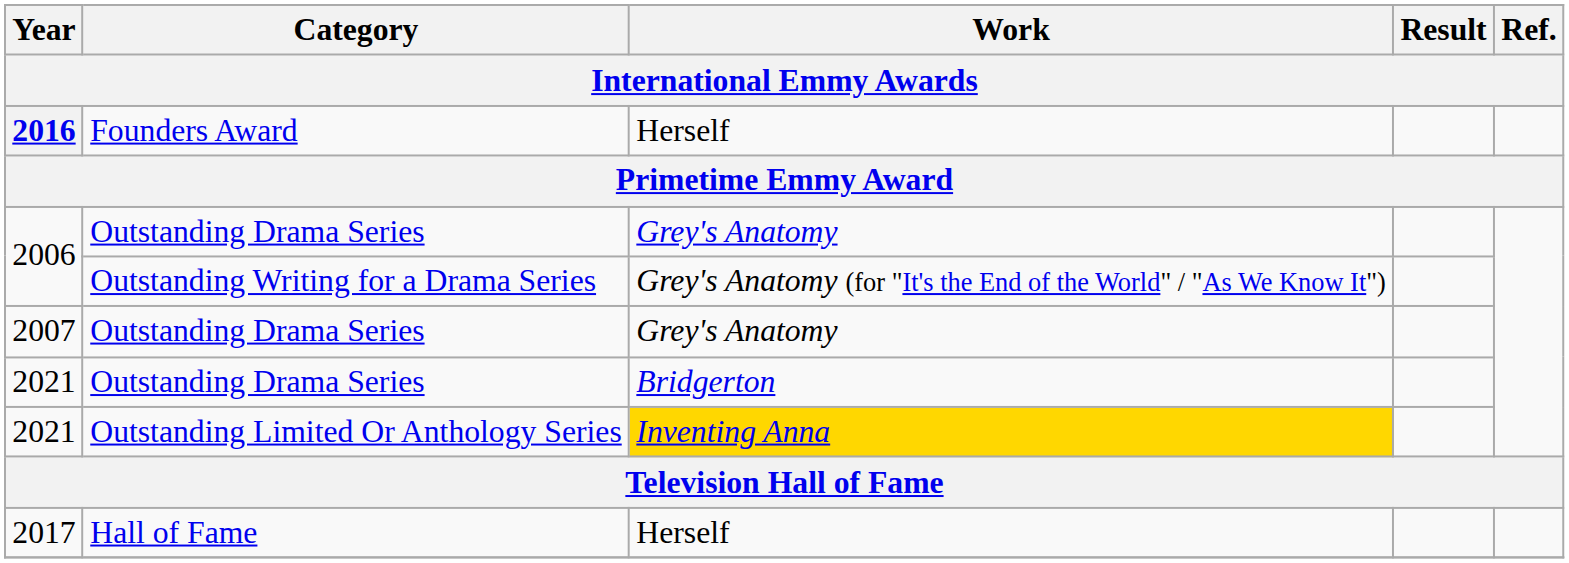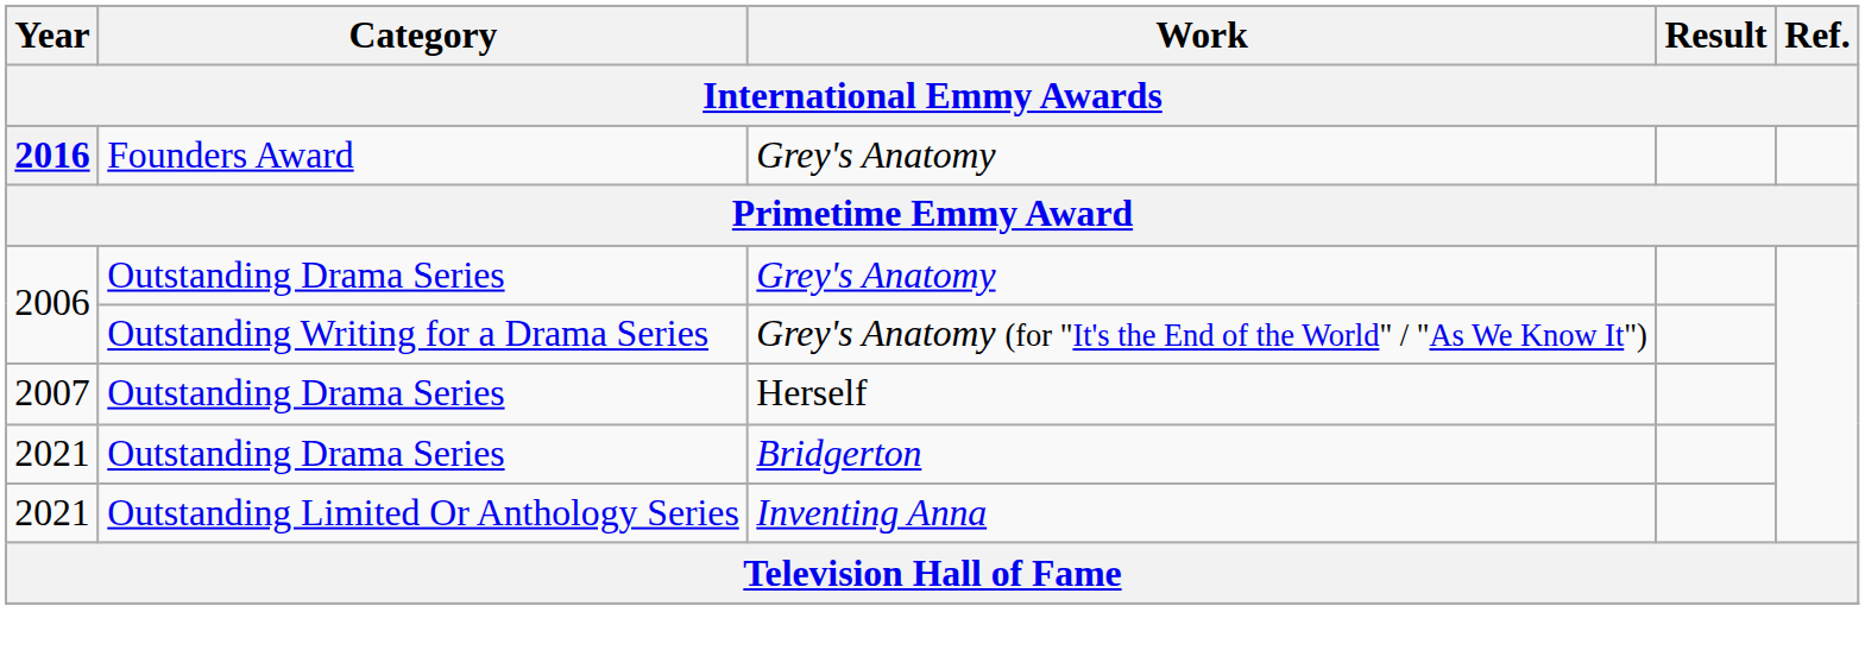 <table class="wikitable">
 <tr>
 <th>Year</th>
 <th>Category</th>
 <th>Work</th>
 <th>Result</th>
 <th>Ref.</th>
 </tr>
 <tr>
 <th colspan=5><a href='#'>International Emmy Awards</a></th>
 </tr>
 <tr>
 <th scope="row"><a href='#'>2016</a></th>
 <td><a href='#'>Founders Award</a></td>
-<td>Herself</td>
+<td><em>Grey's Anatomy</em></td>
 <td></td>
 <td></td>
 </tr>
 <tr>
 <th colspan=5><a href='#'>Primetime Emmy Award</a></th>
 </tr>
 <tr>
 <td rowspan="2">2006</td>
 <td><a href='#'>Outstanding Drama Series</a></td>
 <td><em><a href='#'>Grey's Anatomy</a></em></td>
 <td></td>
 <td rowspan="5"></td>
 </tr>
 <tr>
 <td><a href='#'>Outstanding Writing for a Drama Series</a></td>
 <td><em>Grey's Anatomy</em> <small>(for "<a href='#'>It's the End of the World</a>" / "<a href='#'>As We Know It</a>")</small></td>
 <td></td>
 </tr>
 <tr>
 <td>2007</td>
 <td><a href='#'>Outstanding Drama Series</a></td>
-<td><em>Grey's Anatomy</em></td>
+<td>Herself</td>
 <td></td>
 </tr>
 <tr>
 <td>2021</td>
 <td><a href='#'>Outstanding Drama Series</a></td>
 <td><em><a href='#'>Bridgerton</a></em></td>
 <td></td>
 </tr>
 <tr>
 <td>2021</td>
 <td><a href='#'> Outstanding Limited Or Anthology Series</a></td>
-<td style="background: gold;"><em><a href='#'>Inventing Anna</a></em></td>
+<td><em><a href='#'>Inventing Anna</a></em></td>
 <td></td>
 </tr>
 <tr>
 <th colspan=5><a href='#'>Television Hall of Fame</a></th>
 </tr>
 <tr>
-<td>2017</td>
-<td><a href='#'>Hall of Fame</a></td>
-<td>Herself</td>
-<td></td>
-<td></td>
-</tr>
-<tr>
 </tr>
 </table>
